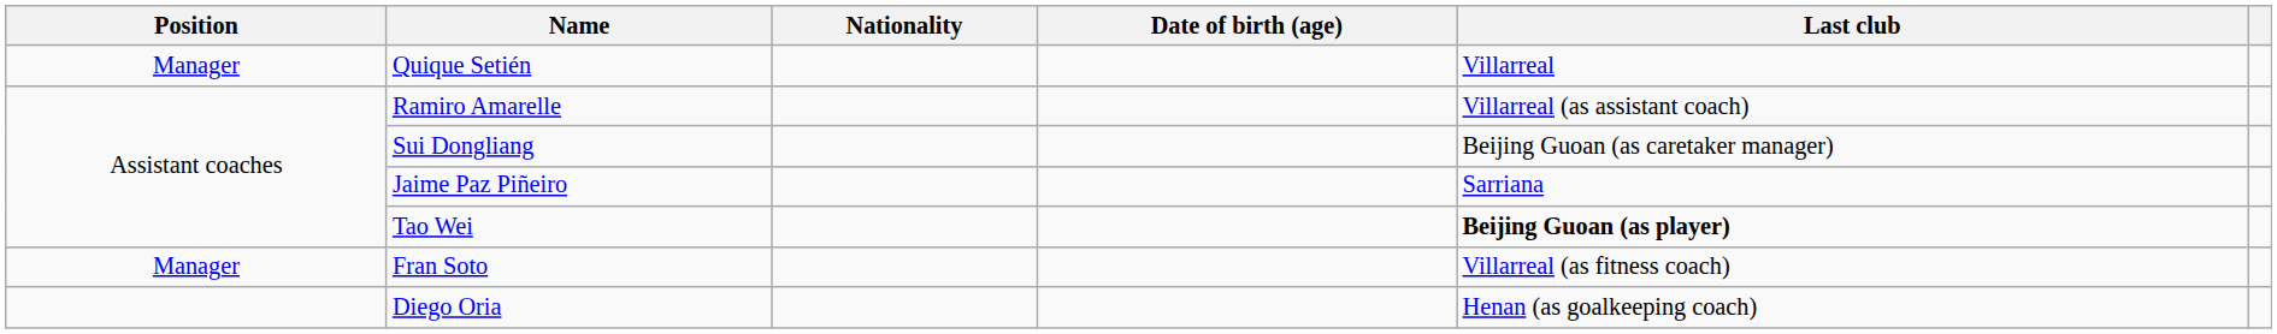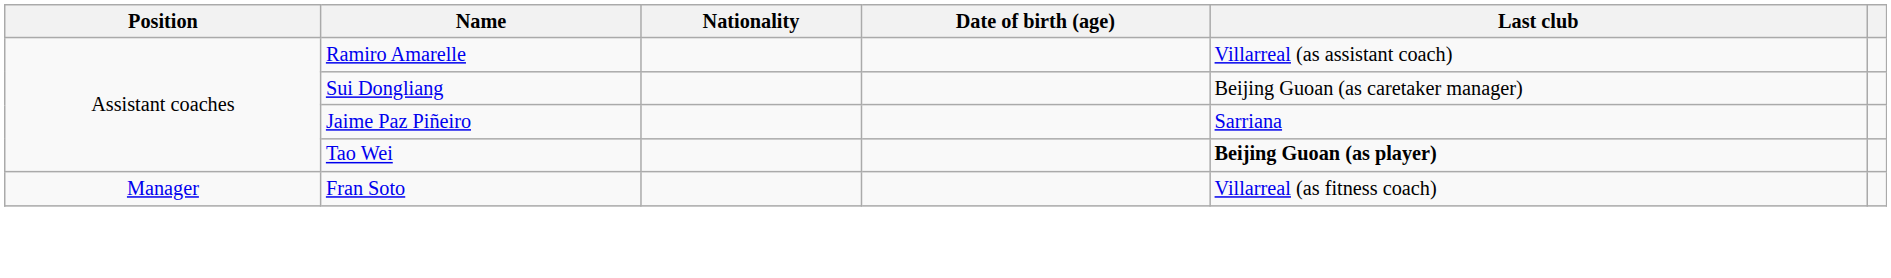 <table class="wikitable sortable" style="text-align:center; font-size:85%; width:100%;">
 <tr>
 <th>Position</th>
 <th>Name</th>
 <th>Nationality</th>
 <th>Date of birth (age)</th>
 <th>Last club</th>
 <th></th>
-</tr>
-<tr>
-<td><a href='#'>Manager</a></td>
-<td style="text-align:left;" data-sort-value="Setién"><a href='#'>Quique Setién</a></td>
-<td style="text-align:left;"></td>
-<td data-sort-value="1"></td>
-<td style="text-align:left;"> <a href='#'>Villarreal</a></td>
-<td></td>
 </tr>
 <tr>
 <td rowspan="4">Assistant coaches</td>
 <td style="text-align:left;" data-sort-value="Amarelle"><a href='#'>Ramiro Amarelle</a></td>
 <td style="text-align:left;"></td>
 <td data-sort-value="4"></td>
 <td style="text-align:left;"> <a href='#'>Villarreal</a> (as assistant coach)</td>
 <td></td>
 </tr>
 <tr>
 <td style="text-align:left;" data-sort-value="Sui"><a href='#'>Sui Dongliang</a></td>
 <td style="text-align:left;"></td>
 <td data-sort-value="3"></td>
 <td style="text-align:left;"> Beijing Guoan (as caretaker manager)</td>
 <td></td>
 </tr>
 <tr>
 <td style="text-align:left;" data-sort-value="Paz"><a href='#'>Jaime Paz Piñeiro</a></td>
 <td style="text-align:left;"></td>
 <td data-sort-value="6"></td>
 <td style="text-align:left;"> <a href='#'>Sarriana</a></td>
 <td></td>
 </tr>
 <tr>
 <td style="text-align:left;" data-sort-value="Tao"><a href='#'>Tao Wei</a></td>
 <td style="text-align:left;"></td>
 <td data-sort-value="5"></td>
 <td style="text-align:left;"><strong> Beijing Guoan (as player)</strong></td>
 <td></td>
 </tr>
 <tr>
 <td><a href='#'>Manager</a></td>
 <td style="text-align:left;" data-sort-value="Soto"><a href='#'>Fran Soto</a></td>
 <td style="text-align:left;"></td>
 <td data-sort-value="2"></td>
 <td style="text-align:left;"> <a href='#'>Villarreal</a> (as fitness coach)</td>
 <td></td>
 </tr>
-<tr>
-<td></td>
-<td style="text-align:left;" data-sort-value="Oria"><a href='#'>Diego Oria</a></td>
-<td style="text-align:left;"></td>
-<td data-sort-value="7"></td>
-<td style="text-align:left;"> <a href='#'>Henan</a> (as goalkeeping coach)</td>
-<td></td>
-</tr>
 </table>
